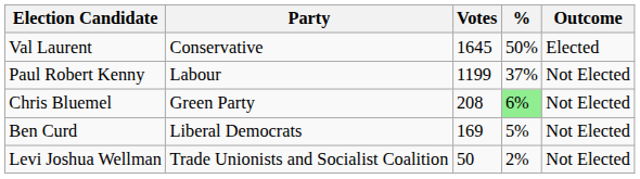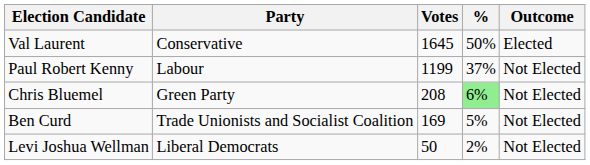 <table class="wikitable">
 <tr>
 <th>Election Candidate</th>
 <th>Party</th>
 <th>Votes</th>
 <th>%</th>
 <th>Outcome</th>
 </tr>
 <tr>
 <td>Val Laurent</td>
 <td>Conservative</td>
 <td>1645</td>
 <td>50%</td>
 <td>Elected</td>
 </tr>
 <tr>
 <td>Paul Robert Kenny</td>
 <td>Labour</td>
 <td>1199</td>
 <td>37%</td>
 <td>Not Elected</td>
 </tr>
 <tr>
 <td>Chris Bluemel</td>
 <td>Green Party</td>
 <td>208</td>
 <td style="background: lightgreen;">6%</td>
 <td>Not Elected</td>
 </tr>
 <tr>
 <td>Ben Curd</td>
-<td>Liberal Democrats</td>
+<td>Trade Unionists and Socialist Coalition</td>
 <td>169</td>
 <td>5%</td>
 <td>Not Elected</td>
 </tr>
 <tr>
 <td>Levi Joshua Wellman</td>
-<td>Trade Unionists and Socialist Coalition</td>
+<td>Liberal Democrats</td>
 <td>50</td>
 <td>2%</td>
 <td>Not Elected</td>
 </tr>
 </table>
